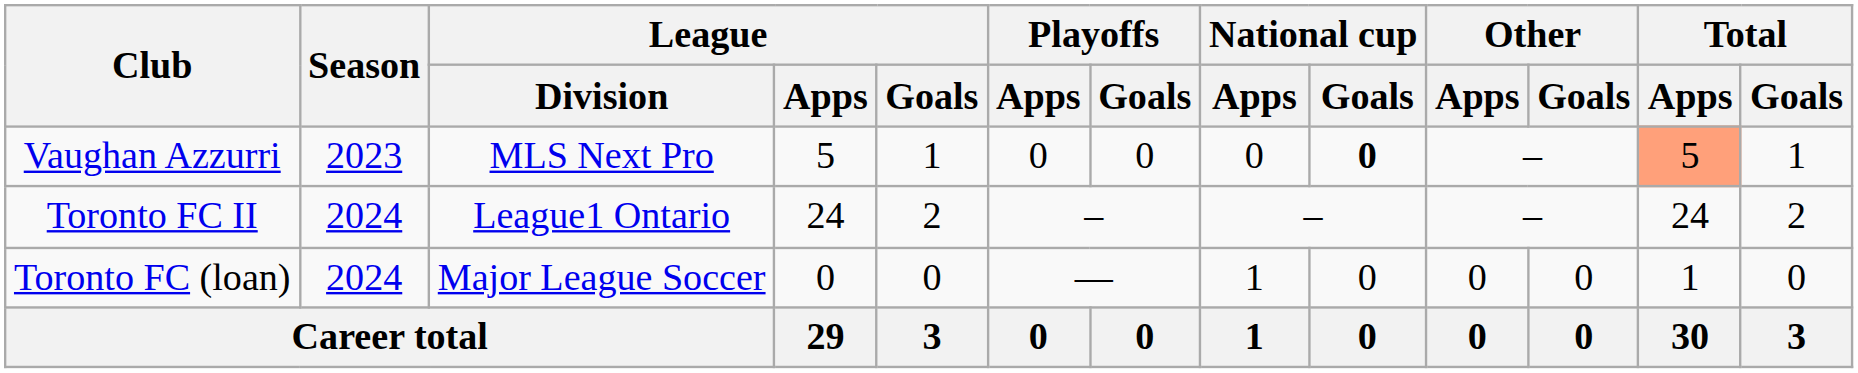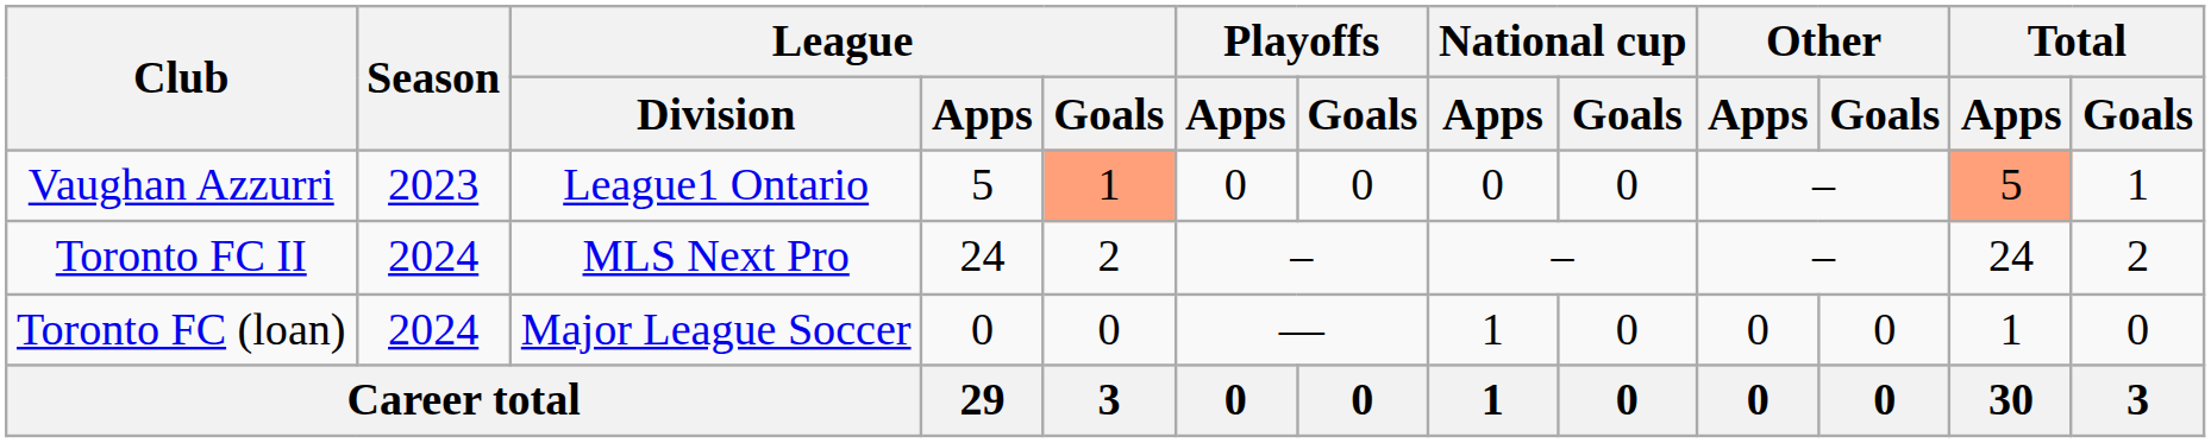 <table class="wikitable" style="text-align: center">
 <tr>
 <th rowspan="2">Club</th>
 <th rowspan="2">Season</th>
 <th colspan="3">League</th>
 <th colspan="2">Playoffs</th>
 <th colspan="2">National cup</th>
 <th colspan="2">Other</th>
 <th colspan="2">Total</th>
 </tr>
 <tr>
 <th>Division</th>
 <th>Apps</th>
 <th>Goals</th>
 <th>Apps</th>
 <th>Goals</th>
 <th>Apps</th>
 <th>Goals</th>
 <th>Apps</th>
 <th>Goals</th>
 <th>Apps</th>
 <th>Goals</th>
 </tr>
 <tr>
 <td><a href='#'>Vaughan Azzurri</a></td>
 <td><a href='#'>2023</a></td>
-<td><a href='#'>MLS Next Pro</a></td>
+<td><a href='#'>League1 Ontario</a></td>
 <td>5</td>
-<td>1</td>
+<td style="background: lightsalmon;">1</td>
 <td>0</td>
 <td>0</td>
 <td>0</td>
-<td><strong>0</strong></td>
+<td>0</td>
 <td colspan="2">–</td>
 <td style="background: lightsalmon;">5</td>
 <td>1</td>
 </tr>
 <tr>
 <td><a href='#'>Toronto FC II</a></td>
 <td><a href='#'>2024</a></td>
-<td><a href='#'>League1 Ontario</a></td>
+<td><a href='#'>MLS Next Pro</a></td>
 <td>24</td>
 <td>2</td>
 <td colspan="2">–</td>
 <td colspan="2">–</td>
 <td colspan="2">–</td>
 <td>24</td>
 <td>2</td>
 </tr>
 <tr>
 <td><a href='#'>Toronto FC</a> (loan)</td>
 <td><a href='#'>2024</a></td>
 <td><a href='#'>Major League Soccer</a></td>
 <td>0</td>
 <td>0</td>
 <td colspan="2">—</td>
 <td>1</td>
 <td>0</td>
 <td>0</td>
 <td>0</td>
 <td>1</td>
 <td>0</td>
 </tr>
 <tr>
 <th colspan="3">Career total</th>
 <th>29</th>
 <th>3</th>
 <th>0</th>
 <th>0</th>
 <th>1</th>
 <th>0</th>
 <th>0</th>
 <th>0</th>
 <th>30</th>
 <th>3</th>
 </tr>
 </table>
